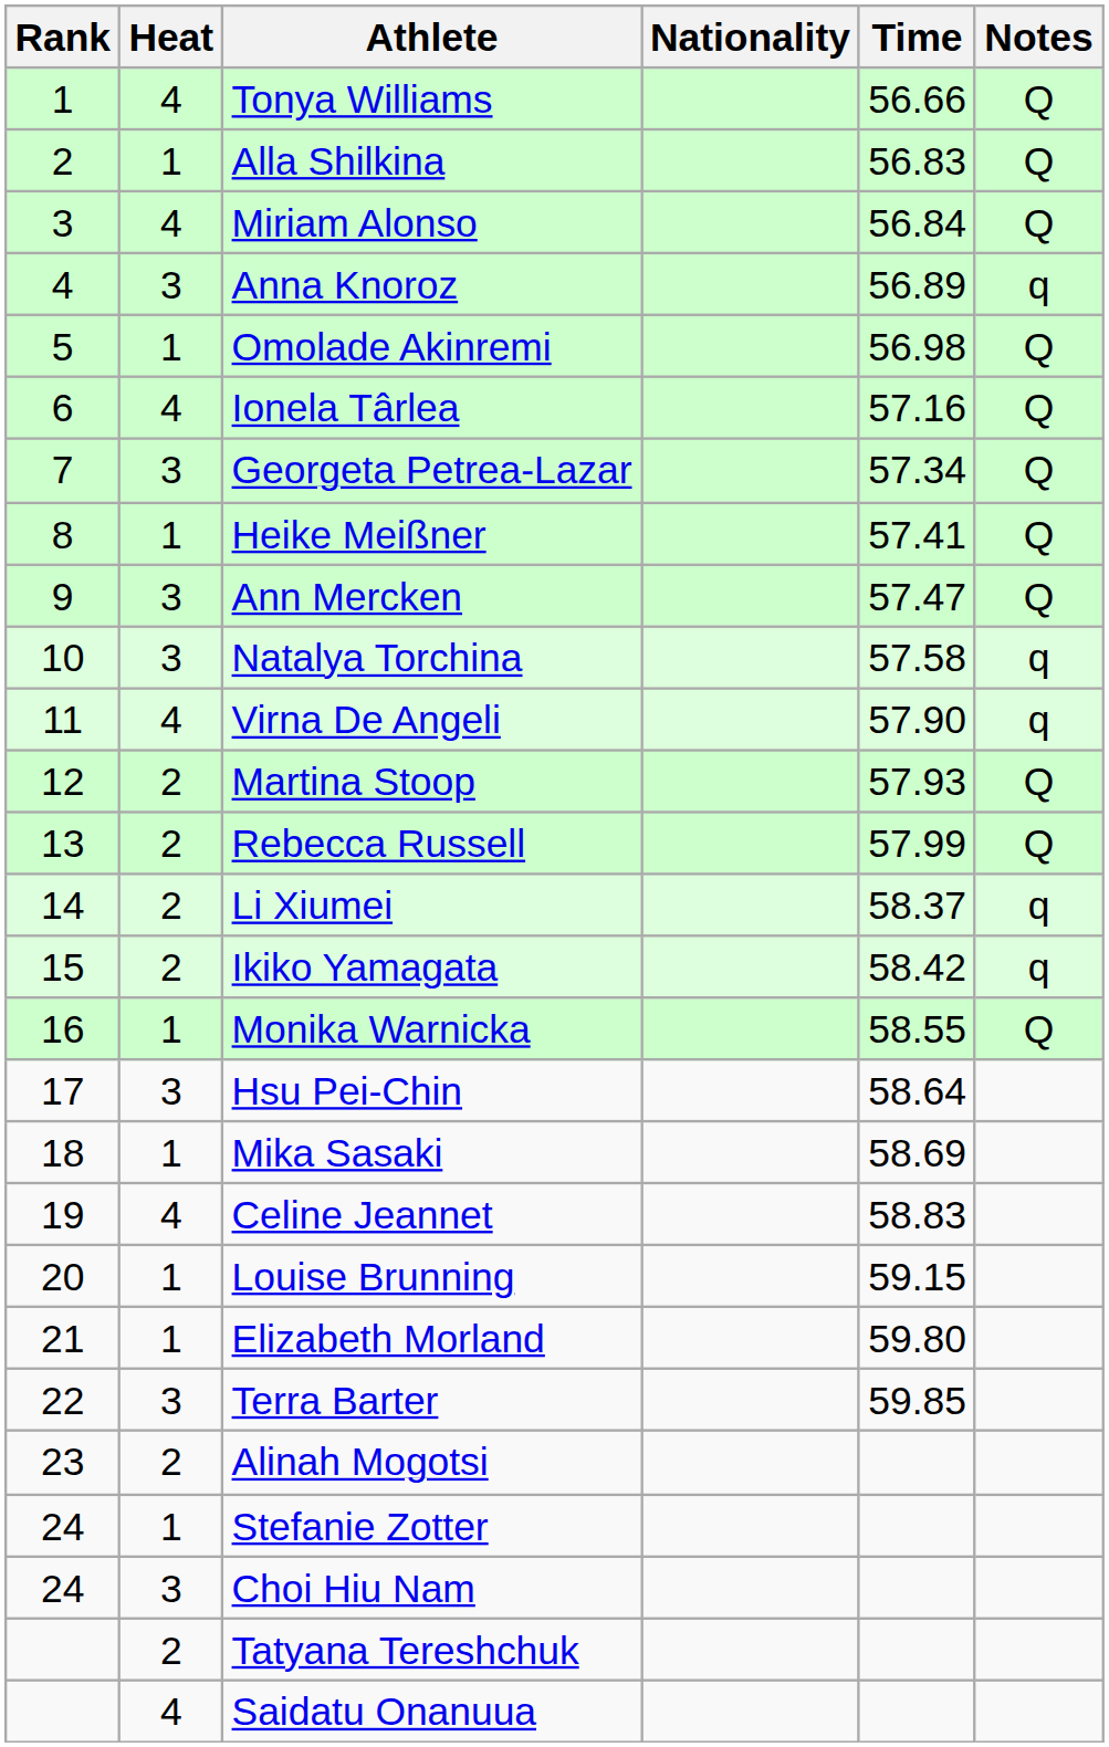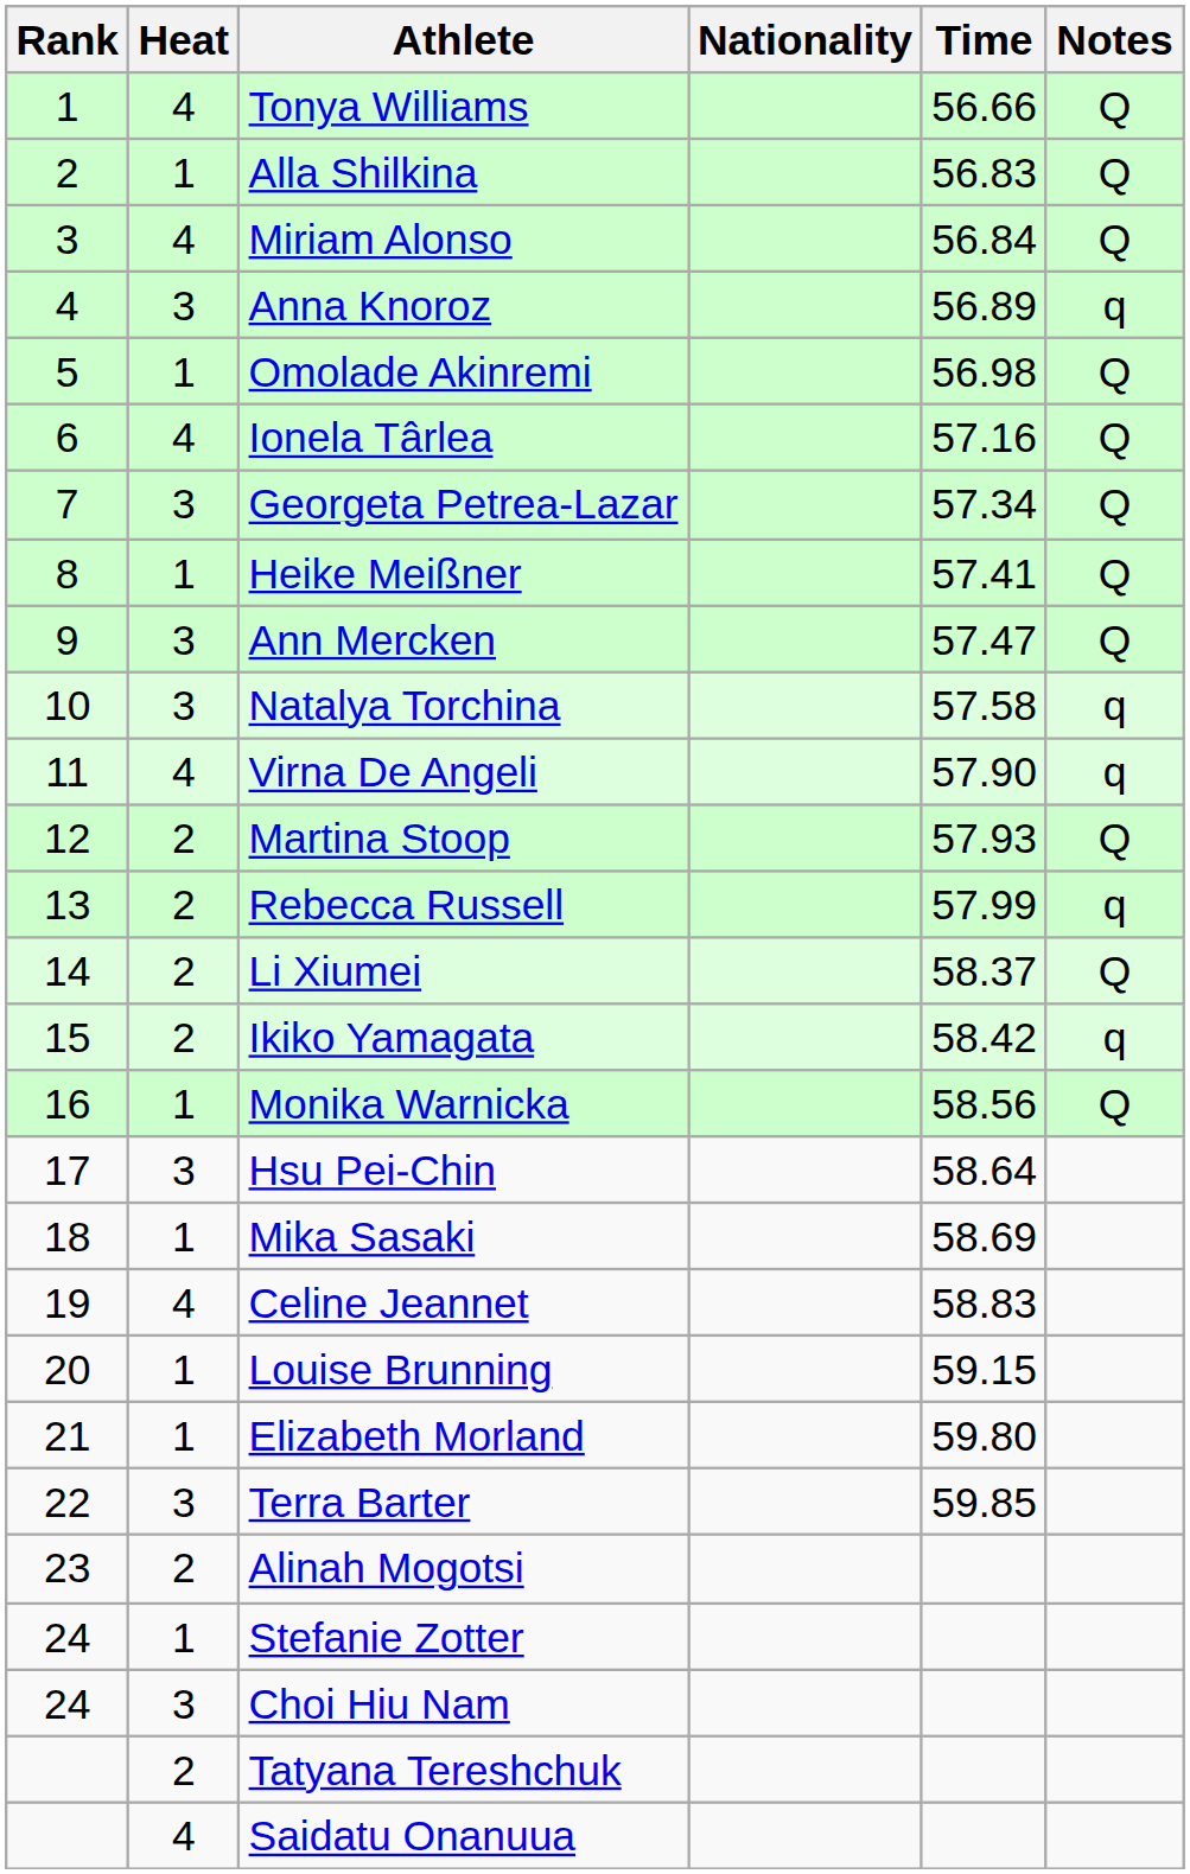 <table class="wikitable sortable" style="text-align:center;font-size:95%">
 <tr>
 <th>Rank</th>
 <th>Heat</th>
 <th>Athlete</th>
 <th>Nationality</th>
 <th>Time</th>
 <th>Notes</th>
 </tr>
 <tr bgcolor=ccffcc>
 <td>1</td>
 <td>4</td>
 <td align="left"><a href='#'>Tonya Williams</a></td>
 <td align=left></td>
 <td>56.66</td>
 <td>Q</td>
 </tr>
 <tr bgcolor=ccffcc>
 <td>2</td>
 <td>1</td>
 <td align="left"><a href='#'>Alla Shilkina</a></td>
 <td align=left></td>
 <td>56.83</td>
 <td>Q</td>
 </tr>
 <tr bgcolor=ccffcc>
 <td>3</td>
 <td>4</td>
 <td align="left"><a href='#'>Miriam Alonso</a></td>
 <td align=left></td>
 <td>56.84</td>
 <td>Q</td>
 </tr>
 <tr bgcolor=ccffcc>
 <td>4</td>
 <td>3</td>
 <td align="left"><a href='#'>Anna Knoroz</a></td>
 <td align=left></td>
 <td>56.89</td>
 <td>q</td>
 </tr>
 <tr bgcolor=ccffcc>
 <td>5</td>
 <td>1</td>
 <td align="left"><a href='#'>Omolade Akinremi</a></td>
 <td align=left></td>
 <td>56.98</td>
 <td>Q</td>
 </tr>
 <tr bgcolor=ccffcc>
 <td>6</td>
 <td>4</td>
 <td align="left"><a href='#'>Ionela Târlea</a></td>
 <td align=left></td>
 <td>57.16</td>
 <td>Q</td>
 </tr>
 <tr bgcolor=ccffcc>
 <td>7</td>
 <td>3</td>
 <td align="left"><a href='#'>Georgeta Petrea-Lazar</a></td>
 <td align=left></td>
 <td>57.34</td>
 <td>Q</td>
 </tr>
 <tr bgcolor=ccffcc>
 <td>8</td>
 <td>1</td>
 <td align="left"><a href='#'>Heike Meißner</a></td>
 <td align=left></td>
 <td>57.41</td>
 <td>Q</td>
 </tr>
 <tr bgcolor=ccffcc>
 <td>9</td>
 <td>3</td>
 <td align="left"><a href='#'>Ann Mercken</a></td>
 <td align=left></td>
 <td>57.47</td>
 <td>Q</td>
 </tr>
 <tr bgcolor=ddffdd>
 <td>10</td>
 <td>3</td>
 <td align="left"><a href='#'>Natalya Torchina</a></td>
 <td align=left></td>
 <td>57.58</td>
 <td>q</td>
 </tr>
 <tr bgcolor=ddffdd>
 <td>11</td>
 <td>4</td>
 <td align="left"><a href='#'>Virna De Angeli</a></td>
 <td align=left></td>
 <td>57.90</td>
 <td>q</td>
 </tr>
 <tr bgcolor=ccffcc>
 <td>12</td>
 <td>2</td>
 <td align="left"><a href='#'>Martina Stoop</a></td>
 <td align=left></td>
 <td>57.93</td>
 <td>Q</td>
 </tr>
 <tr bgcolor=ccffcc>
 <td>13</td>
 <td>2</td>
 <td align="left"><a href='#'>Rebecca Russell</a></td>
 <td align=left></td>
 <td>57.99</td>
-<td>Q</td>
+<td>q</td>
 </tr>
 <tr bgcolor=ddffdd>
 <td>14</td>
 <td>2</td>
 <td align="left"><a href='#'>Li Xiumei</a></td>
 <td align=left></td>
 <td>58.37</td>
-<td>q</td>
+<td>Q</td>
 </tr>
 <tr bgcolor=ddffdd>
 <td>15</td>
 <td>2</td>
 <td align="left"><a href='#'>Ikiko Yamagata</a></td>
 <td align=left></td>
 <td>58.42</td>
 <td>q</td>
 </tr>
 <tr bgcolor=ccffcc>
 <td>16</td>
 <td>1</td>
 <td align="left"><a href='#'>Monika Warnicka</a></td>
 <td align=left></td>
-<td>58.55</td>
+<td>58.56</td>
 <td>Q</td>
 </tr>
 <tr>
 <td>17</td>
 <td>3</td>
 <td align="left"><a href='#'>Hsu Pei-Chin</a></td>
 <td align=left></td>
 <td>58.64</td>
 <td></td>
 </tr>
 <tr>
 <td>18</td>
 <td>1</td>
 <td align="left"><a href='#'>Mika Sasaki</a></td>
 <td align=left></td>
 <td>58.69</td>
 <td></td>
 </tr>
 <tr>
 <td>19</td>
 <td>4</td>
 <td align="left"><a href='#'>Celine Jeannet</a></td>
 <td align=left></td>
 <td>58.83</td>
 <td></td>
 </tr>
 <tr>
 <td>20</td>
 <td>1</td>
 <td align="left"><a href='#'>Louise Brunning</a></td>
 <td align=left></td>
 <td>59.15</td>
 <td></td>
 </tr>
 <tr>
 <td>21</td>
 <td>1</td>
 <td align="left"><a href='#'>Elizabeth Morland</a></td>
 <td align=left></td>
 <td>59.80</td>
 <td></td>
 </tr>
 <tr>
 <td>22</td>
 <td>3</td>
 <td align="left"><a href='#'>Terra Barter</a></td>
 <td align=left></td>
 <td>59.85</td>
 <td></td>
 </tr>
 <tr>
 <td>23</td>
 <td>2</td>
 <td align="left"><a href='#'>Alinah Mogotsi</a></td>
 <td align=left></td>
 <td></td>
 <td></td>
 </tr>
 <tr>
 <td>24</td>
 <td>1</td>
 <td align="left"><a href='#'>Stefanie Zotter</a></td>
 <td align=left></td>
 <td></td>
 <td></td>
 </tr>
 <tr>
 <td>24</td>
 <td>3</td>
 <td align="left"><a href='#'>Choi Hiu Nam</a></td>
 <td align=left></td>
 <td></td>
 <td></td>
 </tr>
 <tr>
 <td></td>
 <td>2</td>
 <td align="left"><a href='#'>Tatyana Tereshchuk</a></td>
 <td align=left></td>
 <td></td>
 <td></td>
 </tr>
 <tr>
 <td></td>
 <td>4</td>
 <td align="left"><a href='#'>Saidatu Onanuua</a></td>
 <td align=left></td>
 <td></td>
 <td></td>
 </tr>
 </table>
